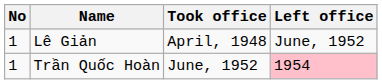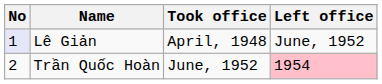 <table class="wikitable">
 <tr>
 <th>No</th>
 <th>Name</th>
 <th>Took office</th>
 <th>Left office</th>
 </tr>
 <tr>
-<td>1</td>
+<td style="background: lavender;">1</td>
 <td>Lê Giản</td>
 <td>April, 1948</td>
 <td>June, 1952</td>
 </tr>
 <tr>
-<td>1</td>
+<td>2</td>
 <td>Trần Quốc Hoàn</td>
 <td>June, 1952</td>
 <td style="background: pink;">1954</td>
 </tr>
 </table>
